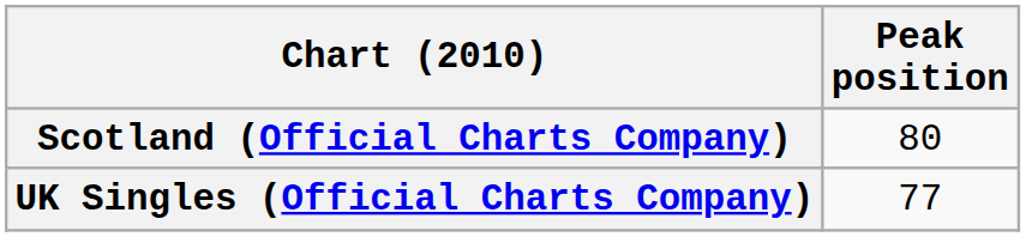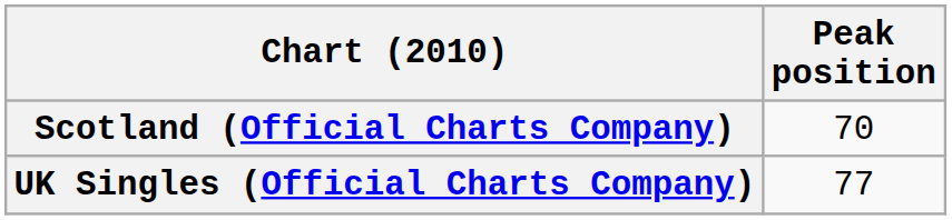 <table class="wikitable sortable plainrowheaders" style="text-align:center">
 <tr>
 <th scope="col">Chart (2010)</th>
 <th scope="col">Peak<br>position</th>
 </tr>
 <tr>
 <th scope="row">Scotland (<a href='#'>Official Charts Company</a>)</th>
-<td>80</td>
+<td>70</td>
 </tr>
 <tr>
 <th scope="row">UK Singles (<a href='#'>Official Charts Company</a>)</th>
 <td>77</td>
 </tr>
 </table>
